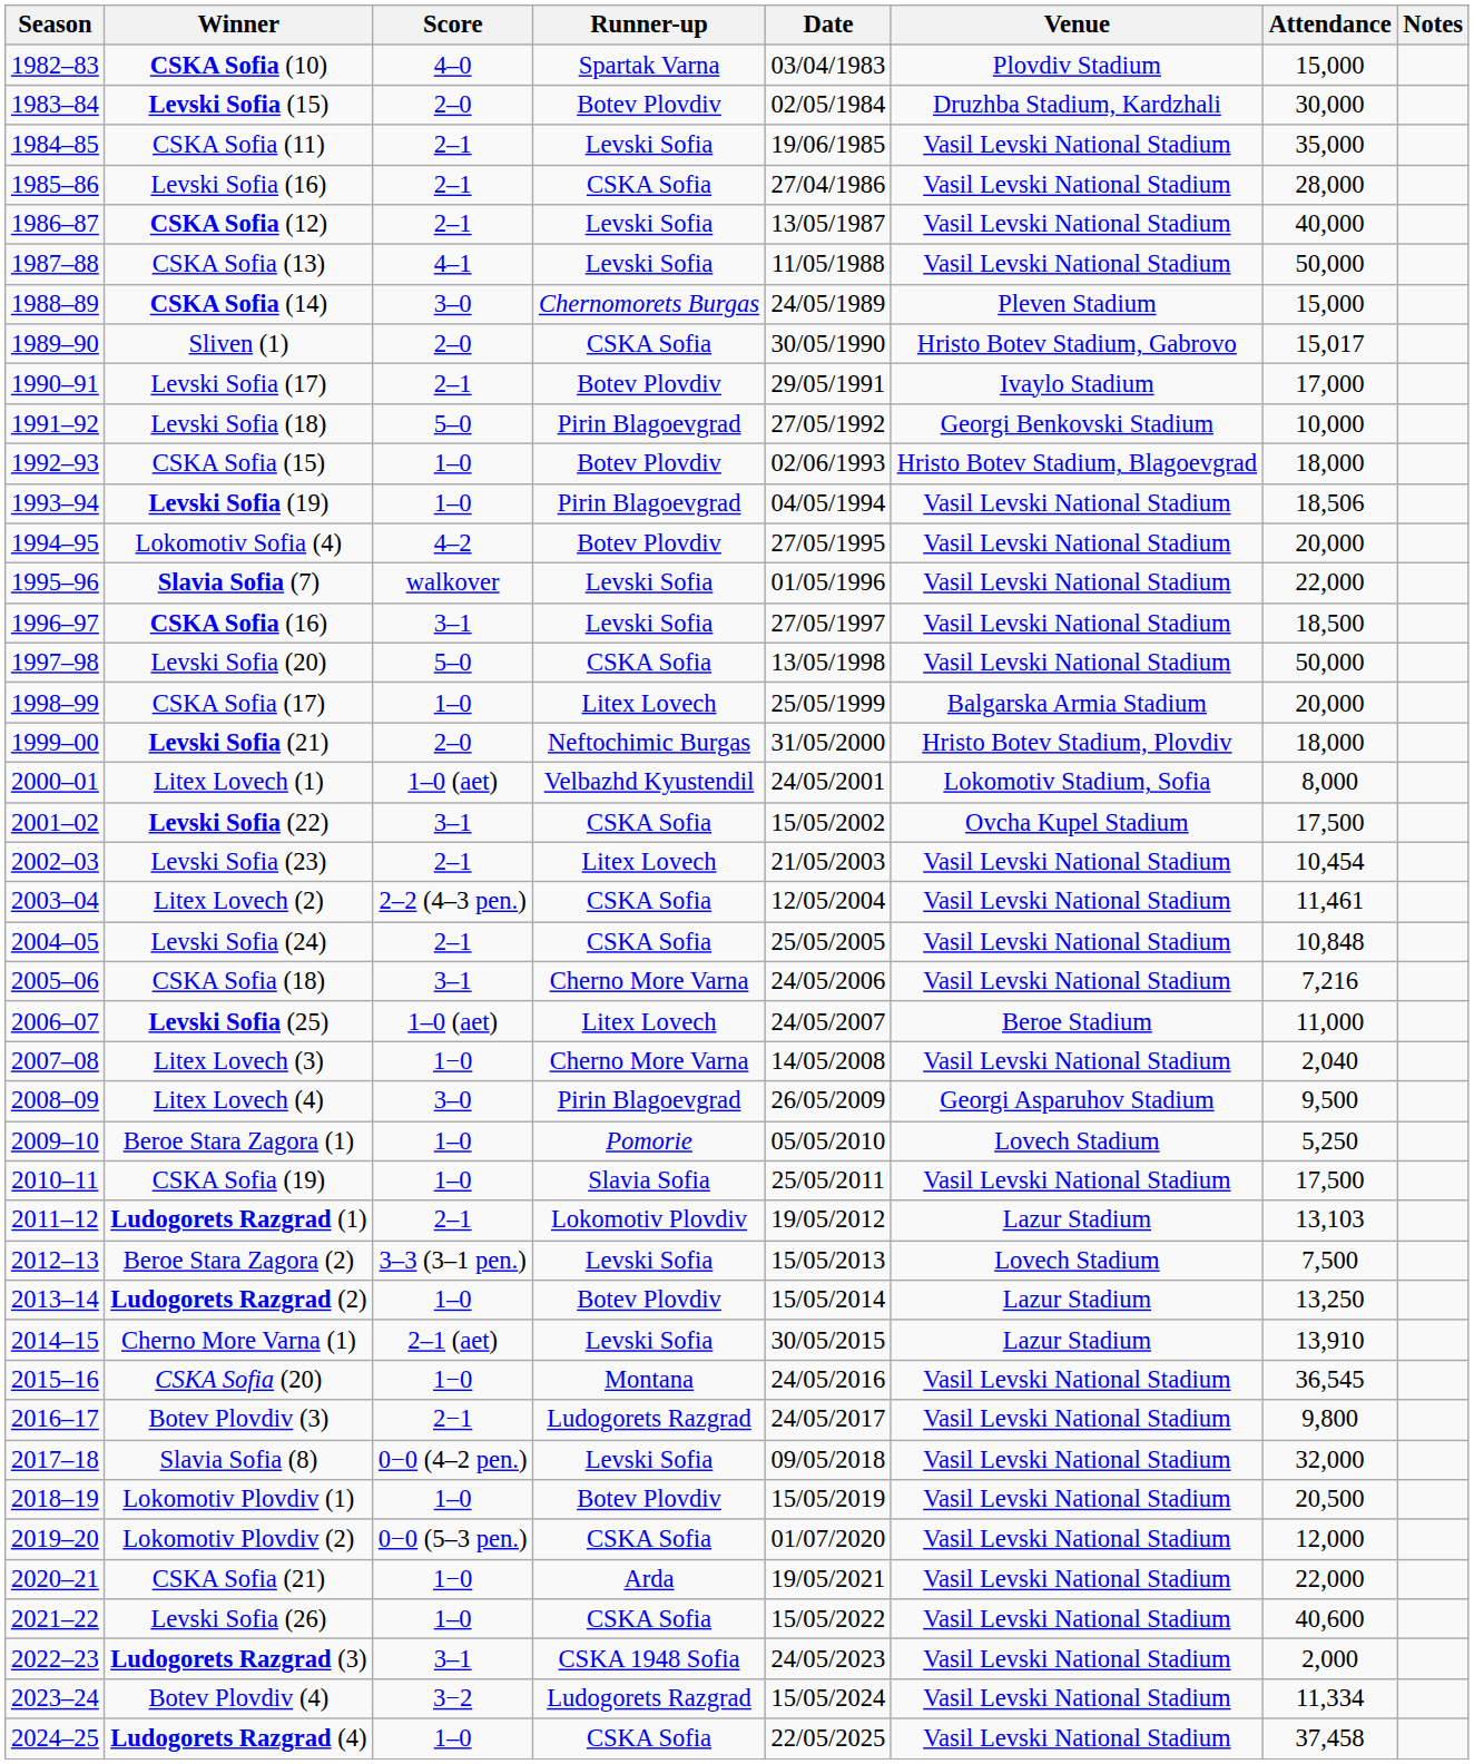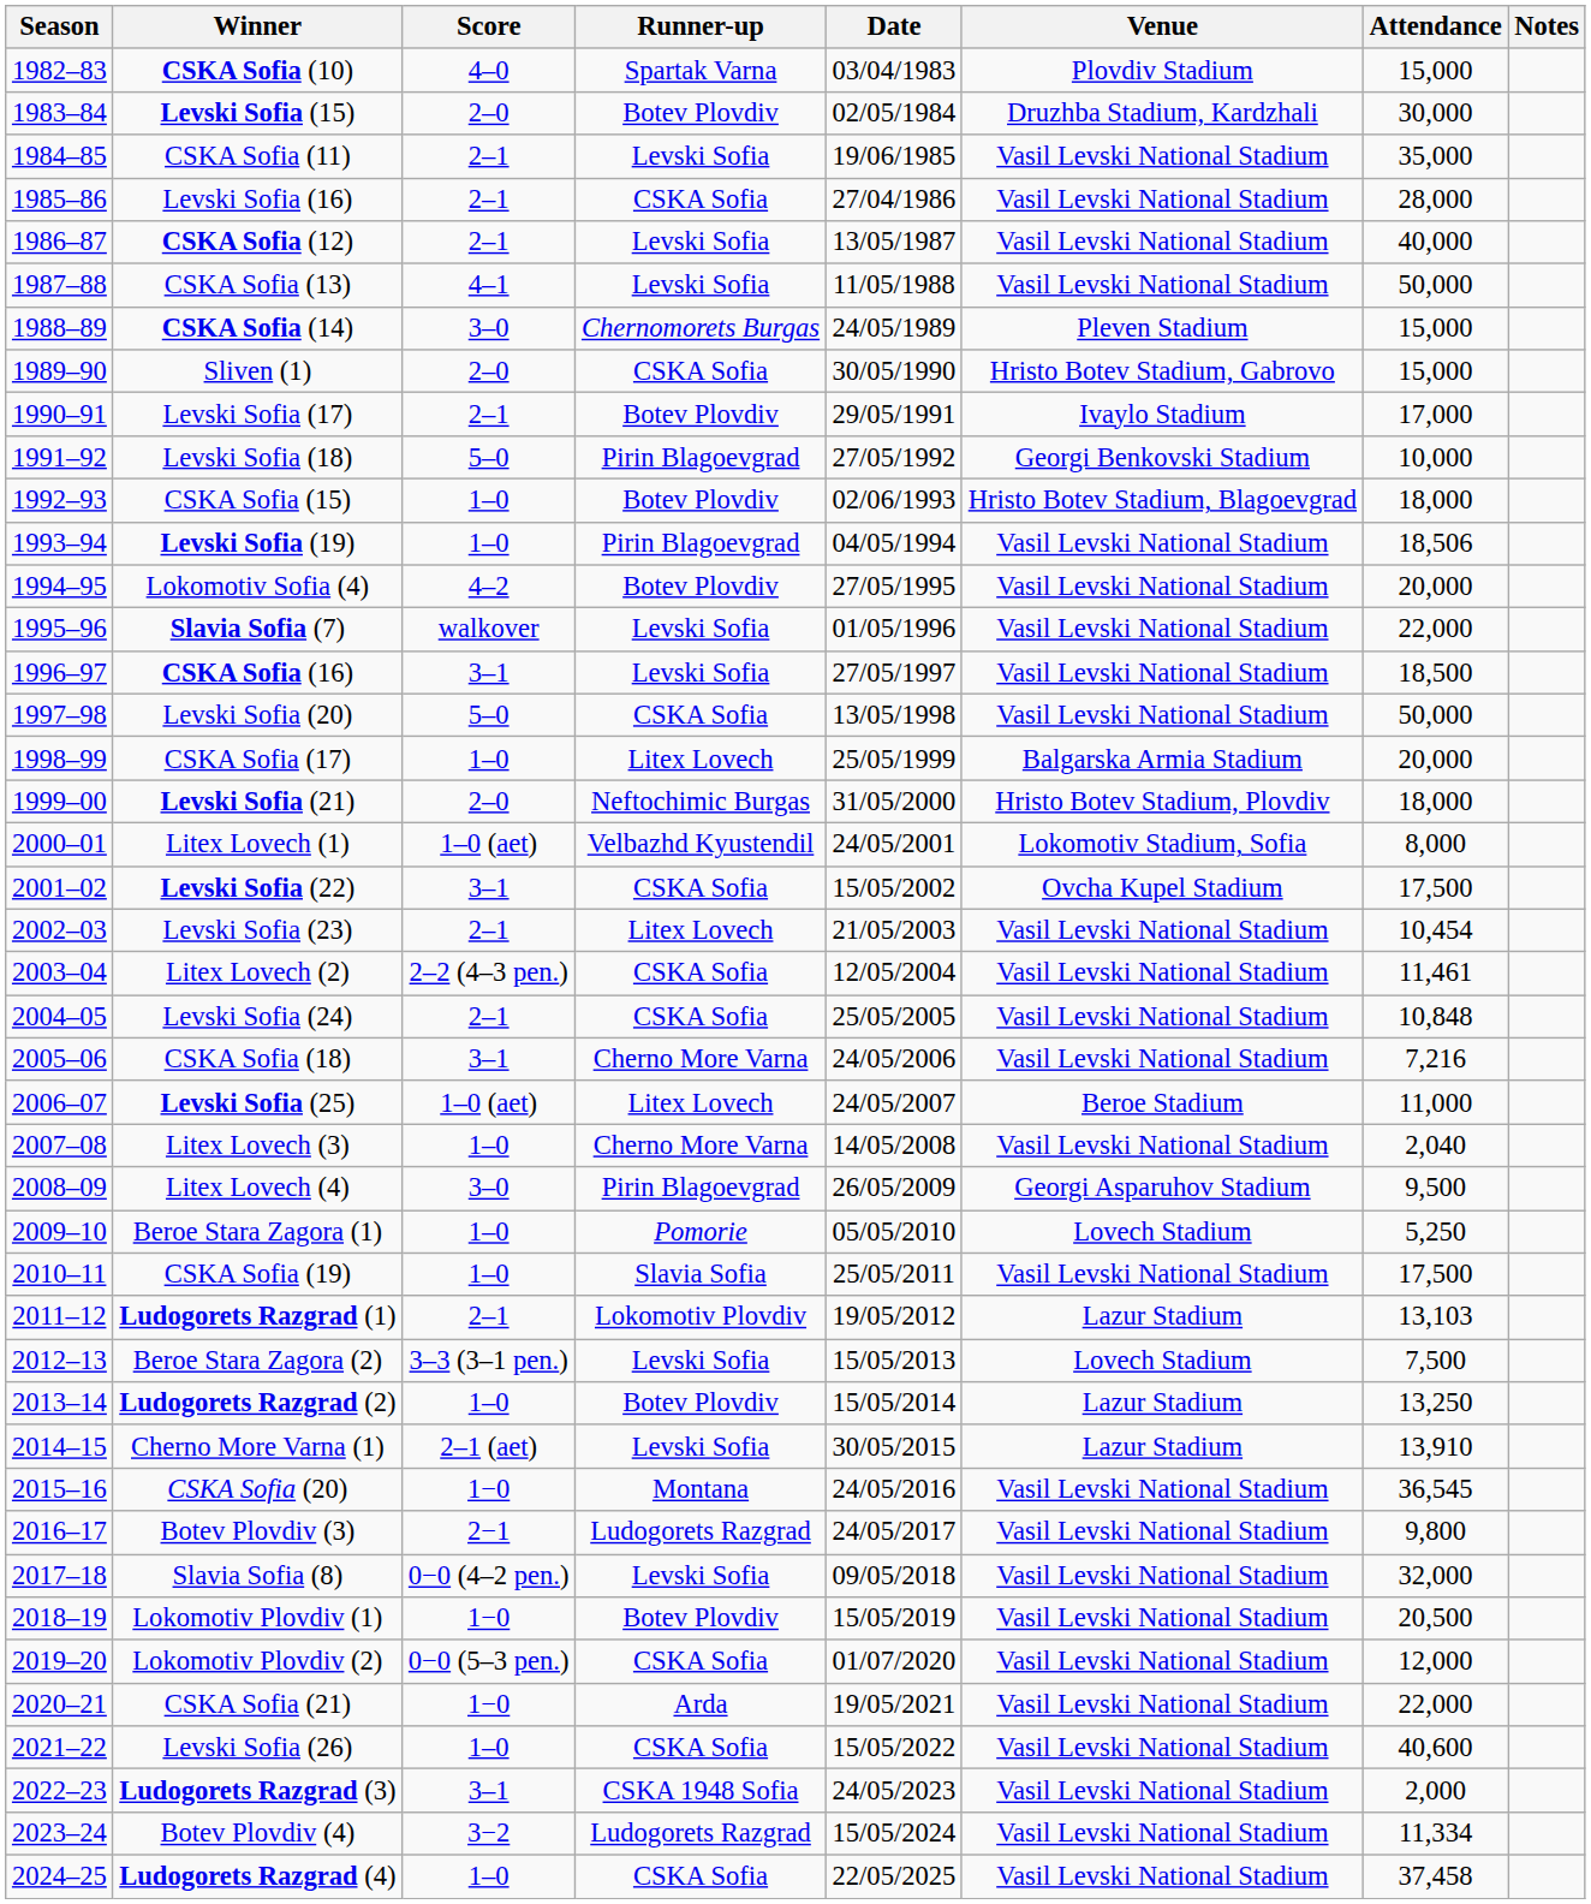 <table class="wikitable sortable" style="text-align: center;">
 <tr>
 <th>Season</th>
 <th>Winner</th>
 <th>Score</th>
 <th>Runner-up</th>
 <th>Date</th>
 <th>Venue</th>
 <th>Attendance</th>
 <th>Notes</th>
 </tr>
 <tr>
 <td><a href='#'>1982–83</a></td>
 <td><strong><a href='#'>CSKA Sofia</a></strong> (10)</td>
 <td><a href='#'>4–0</a></td>
 <td><a href='#'>Spartak Varna</a></td>
 <td>03/04/1983</td>
 <td><a href='#'>Plovdiv Stadium</a></td>
 <td>15,000</td>
 <td></td>
 </tr>
 <tr>
 <td><a href='#'>1983–84</a></td>
 <td><strong><a href='#'>Levski Sofia</a></strong> (15)</td>
 <td><a href='#'>2–0</a></td>
 <td><a href='#'>Botev Plovdiv</a></td>
 <td>02/05/1984</td>
 <td><a href='#'>Druzhba Stadium, Kardzhali</a></td>
 <td>30,000</td>
 <td></td>
 </tr>
 <tr>
 <td><a href='#'>1984–85</a></td>
 <td><a href='#'>CSKA Sofia</a> (11)</td>
 <td><a href='#'>2–1</a></td>
 <td><a href='#'>Levski Sofia</a></td>
 <td>19/06/1985</td>
 <td><a href='#'>Vasil Levski National Stadium</a></td>
 <td>35,000</td>
 <td></td>
 </tr>
 <tr>
 <td><a href='#'>1985–86</a></td>
 <td><a href='#'>Levski Sofia</a> (16)</td>
 <td><a href='#'>2–1</a></td>
 <td><a href='#'>CSKA Sofia</a></td>
 <td>27/04/1986</td>
 <td><a href='#'>Vasil Levski National Stadium</a></td>
 <td>28,000</td>
 <td></td>
 </tr>
 <tr>
 <td><a href='#'>1986–87</a></td>
 <td><strong><a href='#'>CSKA Sofia</a></strong> (12)</td>
 <td><a href='#'>2–1</a></td>
 <td><a href='#'>Levski Sofia</a></td>
 <td>13/05/1987</td>
 <td><a href='#'>Vasil Levski National Stadium</a></td>
 <td>40,000</td>
 <td></td>
 </tr>
 <tr>
 <td><a href='#'>1987–88</a></td>
 <td><a href='#'>CSKA Sofia</a> (13)</td>
 <td><a href='#'>4–1</a></td>
 <td><a href='#'>Levski Sofia</a></td>
 <td>11/05/1988</td>
 <td><a href='#'>Vasil Levski National Stadium</a></td>
 <td>50,000</td>
 <td></td>
 </tr>
 <tr>
 <td><a href='#'>1988–89</a></td>
 <td><strong><a href='#'>CSKA Sofia</a></strong> (14)</td>
 <td><a href='#'>3–0</a></td>
 <td><em><a href='#'>Chernomorets Burgas</a></em></td>
 <td>24/05/1989</td>
 <td><a href='#'>Pleven Stadium</a></td>
 <td>15,000</td>
 <td></td>
 </tr>
 <tr>
 <td><a href='#'>1989–90</a></td>
 <td><a href='#'>Sliven</a> (1)</td>
 <td><a href='#'>2–0</a></td>
 <td><a href='#'>CSKA Sofia</a></td>
 <td>30/05/1990</td>
 <td><a href='#'>Hristo Botev Stadium, Gabrovo</a></td>
-<td>15,017</td>
+<td>15,000</td>
 <td></td>
 </tr>
 <tr>
 <td><a href='#'>1990–91</a></td>
 <td><a href='#'>Levski Sofia</a> (17)</td>
 <td><a href='#'>2–1</a></td>
 <td><a href='#'>Botev Plovdiv</a></td>
 <td>29/05/1991</td>
 <td><a href='#'>Ivaylo Stadium</a></td>
 <td>17,000</td>
 <td></td>
 </tr>
 <tr>
 <td><a href='#'>1991–92</a></td>
 <td><a href='#'>Levski Sofia</a> (18)</td>
 <td><a href='#'>5–0</a></td>
 <td><a href='#'>Pirin Blagoevgrad</a></td>
 <td>27/05/1992</td>
 <td><a href='#'>Georgi Benkovski Stadium</a></td>
 <td>10,000</td>
 <td></td>
 </tr>
 <tr>
 <td><a href='#'>1992–93</a></td>
 <td><a href='#'>CSKA Sofia</a> (15)</td>
 <td><a href='#'>1–0</a></td>
 <td><a href='#'>Botev Plovdiv</a></td>
 <td>02/06/1993</td>
 <td><a href='#'>Hristo Botev Stadium, Blagoevgrad</a></td>
 <td>18,000</td>
 <td></td>
 </tr>
 <tr>
 <td><a href='#'>1993–94</a></td>
 <td><strong><a href='#'>Levski Sofia</a></strong> (19)</td>
 <td><a href='#'>1–0</a></td>
 <td><a href='#'>Pirin Blagoevgrad</a></td>
 <td>04/05/1994</td>
 <td><a href='#'>Vasil Levski National Stadium</a></td>
 <td>18,506</td>
 <td></td>
 </tr>
 <tr>
 <td><a href='#'>1994–95</a></td>
 <td><a href='#'>Lokomotiv Sofia</a> (4)</td>
 <td><a href='#'>4–2</a></td>
 <td><a href='#'>Botev Plovdiv</a></td>
 <td>27/05/1995</td>
 <td><a href='#'>Vasil Levski National Stadium</a></td>
 <td>20,000</td>
 <td></td>
 </tr>
 <tr>
 <td><a href='#'>1995–96</a></td>
 <td><strong><a href='#'>Slavia Sofia</a></strong> (7)</td>
 <td><a href='#'>walkover</a></td>
 <td><a href='#'>Levski Sofia</a></td>
 <td>01/05/1996</td>
 <td><a href='#'>Vasil Levski National Stadium</a></td>
 <td>22,000</td>
 <td></td>
 </tr>
 <tr>
 <td><a href='#'>1996–97</a></td>
 <td><strong><a href='#'>CSKA Sofia</a></strong> (16)</td>
 <td><a href='#'>3–1</a></td>
 <td><a href='#'>Levski Sofia</a></td>
 <td>27/05/1997</td>
 <td><a href='#'>Vasil Levski National Stadium</a></td>
 <td>18,500</td>
 <td></td>
 </tr>
 <tr>
 <td><a href='#'>1997–98</a></td>
 <td><a href='#'>Levski Sofia</a> (20)</td>
 <td><a href='#'>5–0</a></td>
 <td><a href='#'>CSKA Sofia</a></td>
 <td>13/05/1998</td>
 <td><a href='#'>Vasil Levski National Stadium</a></td>
 <td>50,000</td>
 <td></td>
 </tr>
 <tr>
 <td><a href='#'>1998–99</a></td>
 <td><a href='#'>CSKA Sofia</a> (17)</td>
 <td><a href='#'>1–0</a></td>
 <td><a href='#'>Litex Lovech</a></td>
 <td>25/05/1999</td>
 <td><a href='#'>Balgarska Armia Stadium</a></td>
 <td>20,000</td>
 <td></td>
 </tr>
 <tr>
 <td><a href='#'>1999–00</a></td>
 <td><strong><a href='#'>Levski Sofia</a></strong> (21)</td>
 <td><a href='#'>2–0</a></td>
 <td><a href='#'>Neftochimic Burgas</a></td>
 <td>31/05/2000</td>
 <td><a href='#'>Hristo Botev Stadium, Plovdiv</a></td>
 <td>18,000</td>
 <td></td>
 </tr>
 <tr>
 <td><a href='#'>2000–01</a></td>
 <td><a href='#'>Litex Lovech</a> (1)</td>
 <td><a href='#'>1–0</a> (<a href='#'>aet</a>)</td>
 <td><a href='#'>Velbazhd Kyustendil</a></td>
 <td>24/05/2001</td>
 <td><a href='#'>Lokomotiv Stadium, Sofia</a></td>
 <td>8,000</td>
 <td></td>
 </tr>
 <tr>
 <td><a href='#'>2001–02</a></td>
 <td><strong><a href='#'>Levski Sofia</a></strong> (22)</td>
 <td><a href='#'>3–1</a></td>
 <td><a href='#'>CSKA Sofia</a></td>
 <td>15/05/2002</td>
 <td><a href='#'>Ovcha Kupel Stadium</a></td>
 <td>17,500</td>
 <td></td>
 </tr>
 <tr>
 <td><a href='#'>2002–03</a></td>
 <td><a href='#'>Levski Sofia</a> (23)</td>
 <td><a href='#'>2–1</a></td>
 <td><a href='#'>Litex Lovech</a></td>
 <td>21/05/2003</td>
 <td><a href='#'>Vasil Levski National Stadium</a></td>
 <td>10,454</td>
 <td></td>
 </tr>
 <tr>
 <td><a href='#'>2003–04</a></td>
 <td><a href='#'>Litex Lovech</a> (2)</td>
 <td><a href='#'>2–2</a> (4–3 <a href='#'>pen.</a>)</td>
 <td><a href='#'>CSKA Sofia</a></td>
 <td>12/05/2004</td>
 <td><a href='#'>Vasil Levski National Stadium</a></td>
 <td>11,461</td>
 <td></td>
 </tr>
 <tr>
 <td><a href='#'>2004–05</a></td>
 <td><a href='#'>Levski Sofia</a> (24)</td>
 <td><a href='#'>2–1</a></td>
 <td><a href='#'>CSKA Sofia</a></td>
 <td>25/05/2005</td>
 <td><a href='#'>Vasil Levski National Stadium</a></td>
 <td>10,848</td>
 <td></td>
 </tr>
 <tr>
 <td><a href='#'>2005–06</a></td>
 <td><a href='#'>CSKA Sofia</a> (18)</td>
 <td><a href='#'>3–1</a></td>
 <td><a href='#'>Cherno More Varna</a></td>
 <td>24/05/2006</td>
 <td><a href='#'>Vasil Levski National Stadium</a></td>
 <td>7,216</td>
 <td></td>
 </tr>
 <tr>
 <td><a href='#'>2006–07</a></td>
 <td><strong><a href='#'>Levski Sofia</a></strong> (25)</td>
 <td><a href='#'>1–0</a> (<a href='#'>aet</a>)</td>
 <td><a href='#'>Litex Lovech</a></td>
 <td>24/05/2007</td>
 <td><a href='#'>Beroe Stadium</a></td>
 <td>11,000</td>
 <td></td>
 </tr>
 <tr>
 <td><a href='#'>2007–08</a></td>
 <td><a href='#'>Litex Lovech</a> (3)</td>
-<td><a href='#'>1−0</a></td>
+<td><a href='#'>1–0</a></td>
 <td><a href='#'>Cherno More Varna</a></td>
 <td>14/05/2008</td>
 <td><a href='#'>Vasil Levski National Stadium</a></td>
 <td>2,040</td>
 <td></td>
 </tr>
 <tr>
 <td><a href='#'>2008–09</a></td>
 <td><a href='#'>Litex Lovech</a> (4)</td>
 <td><a href='#'>3–0</a></td>
 <td><a href='#'>Pirin Blagoevgrad</a></td>
 <td>26/05/2009</td>
 <td><a href='#'>Georgi Asparuhov Stadium</a></td>
 <td>9,500</td>
 <td></td>
 </tr>
 <tr>
 <td><a href='#'>2009–10</a></td>
 <td><a href='#'>Beroe Stara Zagora</a> (1)</td>
 <td><a href='#'>1–0</a></td>
 <td><em><a href='#'>Pomorie</a></em></td>
 <td>05/05/2010</td>
 <td><a href='#'>Lovech Stadium</a></td>
 <td>5,250</td>
 <td></td>
 </tr>
 <tr>
 <td><a href='#'>2010–11</a></td>
 <td><a href='#'>CSKA Sofia</a> (19)</td>
 <td><a href='#'>1–0</a></td>
 <td><a href='#'>Slavia Sofia</a></td>
 <td>25/05/2011</td>
 <td><a href='#'>Vasil Levski National Stadium</a></td>
 <td>17,500</td>
 <td></td>
 </tr>
 <tr>
 <td><a href='#'>2011–12</a></td>
 <td><strong><a href='#'>Ludogorets Razgrad</a></strong> (1)</td>
 <td><a href='#'>2–1</a></td>
 <td><a href='#'>Lokomotiv Plovdiv</a></td>
 <td>19/05/2012</td>
 <td><a href='#'>Lazur Stadium</a></td>
 <td>13,103</td>
 <td></td>
 </tr>
 <tr>
 <td><a href='#'>2012–13</a></td>
 <td><a href='#'>Beroe Stara Zagora</a> (2)</td>
 <td><a href='#'>3–3</a> (3–1 <a href='#'>pen.</a>)</td>
 <td><a href='#'>Levski Sofia</a></td>
 <td>15/05/2013</td>
 <td><a href='#'>Lovech Stadium</a></td>
 <td>7,500</td>
 <td></td>
 </tr>
 <tr>
 <td><a href='#'>2013–14</a></td>
 <td><strong><a href='#'>Ludogorets Razgrad</a></strong> (2)</td>
 <td><a href='#'>1–0</a></td>
 <td><a href='#'>Botev Plovdiv</a></td>
 <td>15/05/2014</td>
 <td><a href='#'>Lazur Stadium</a></td>
 <td>13,250</td>
 <td></td>
 </tr>
 <tr>
 <td><a href='#'>2014–15</a></td>
 <td><a href='#'>Cherno More Varna</a> (1)</td>
 <td><a href='#'>2–1</a> (<a href='#'>aet</a>)</td>
 <td><a href='#'>Levski Sofia</a></td>
 <td>30/05/2015</td>
 <td><a href='#'>Lazur Stadium</a></td>
 <td>13,910</td>
 <td></td>
 </tr>
 <tr>
 <td><a href='#'>2015–16</a></td>
 <td><em><a href='#'>CSKA Sofia</a></em> (20)</td>
 <td><a href='#'>1−0</a></td>
 <td><a href='#'>Montana</a></td>
 <td>24/05/2016</td>
 <td><a href='#'>Vasil Levski National Stadium</a></td>
 <td>36,545</td>
 <td></td>
 </tr>
 <tr>
 <td><a href='#'>2016–17</a></td>
 <td><a href='#'>Botev Plovdiv</a> (3)</td>
 <td><a href='#'>2−1</a></td>
 <td><a href='#'>Ludogorets Razgrad</a></td>
 <td>24/05/2017</td>
 <td><a href='#'>Vasil Levski National Stadium</a></td>
 <td>9,800</td>
 <td></td>
 </tr>
 <tr>
 <td><a href='#'>2017–18</a></td>
 <td><a href='#'>Slavia Sofia</a> (8)</td>
 <td><a href='#'>0−0</a> (4–2 <a href='#'>pen.</a>)</td>
 <td><a href='#'>Levski Sofia</a></td>
 <td>09/05/2018</td>
 <td><a href='#'>Vasil Levski National Stadium</a></td>
 <td>32,000</td>
 <td></td>
 </tr>
 <tr>
 <td><a href='#'>2018–19</a></td>
 <td><a href='#'>Lokomotiv Plovdiv</a> (1)</td>
-<td><a href='#'>1–0</a></td>
+<td><a href='#'>1−0</a></td>
 <td><a href='#'>Botev Plovdiv</a></td>
 <td>15/05/2019</td>
 <td><a href='#'>Vasil Levski National Stadium</a></td>
 <td>20,500</td>
 <td></td>
 </tr>
 <tr>
 <td><a href='#'>2019–20</a></td>
 <td><a href='#'>Lokomotiv Plovdiv</a> (2)</td>
 <td><a href='#'>0−0</a> (5–3 <a href='#'>pen.</a>)</td>
 <td><a href='#'>CSKA Sofia</a></td>
 <td>01/07/2020</td>
 <td><a href='#'>Vasil Levski National Stadium</a></td>
 <td>12,000</td>
 <td></td>
 </tr>
 <tr>
 <td><a href='#'>2020–21</a></td>
 <td><a href='#'>CSKA Sofia</a> (21)</td>
 <td><a href='#'>1−0</a></td>
 <td><a href='#'>Arda</a></td>
 <td>19/05/2021</td>
 <td><a href='#'>Vasil Levski National Stadium</a></td>
 <td>22,000</td>
 <td></td>
 </tr>
 <tr>
 <td><a href='#'>2021–22</a></td>
 <td><a href='#'>Levski Sofia</a> (26)</td>
 <td><a href='#'>1–0</a></td>
 <td><a href='#'>CSKA Sofia</a></td>
 <td>15/05/2022</td>
 <td><a href='#'>Vasil Levski National Stadium</a></td>
 <td>40,600</td>
 <td></td>
 </tr>
 <tr>
 <td><a href='#'>2022–23</a></td>
 <td><strong><a href='#'>Ludogorets Razgrad</a></strong> (3)</td>
 <td><a href='#'>3–1</a></td>
 <td><a href='#'>CSKA 1948 Sofia</a></td>
 <td>24/05/2023</td>
 <td><a href='#'>Vasil Levski National Stadium</a></td>
 <td>2,000</td>
 <td></td>
 </tr>
 <tr>
 <td><a href='#'>2023–24</a></td>
 <td><a href='#'>Botev Plovdiv</a> (4)</td>
 <td><a href='#'>3−2</a></td>
 <td><a href='#'>Ludogorets Razgrad</a></td>
 <td>15/05/2024</td>
 <td><a href='#'>Vasil Levski National Stadium</a></td>
 <td>11,334</td>
 <td></td>
 </tr>
 <tr>
 <td><a href='#'>2024–25</a></td>
 <td><strong><a href='#'>Ludogorets Razgrad</a></strong> (4)</td>
 <td><a href='#'>1–0</a></td>
 <td><a href='#'>CSKA Sofia</a></td>
 <td>22/05/2025</td>
 <td><a href='#'>Vasil Levski National Stadium</a></td>
 <td>37,458</td>
 <td></td>
 </tr>
 </table>
